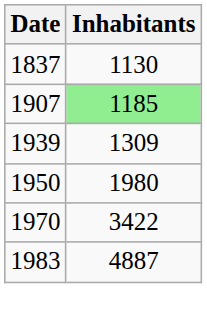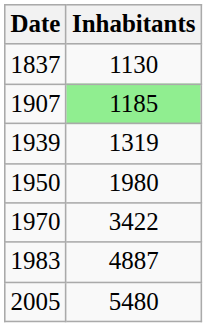 <table class="wikitable">
 <tr>
 <th>Date</th>
 <th>Inhabitants</th>
 </tr>
 <tr>
 <td>1837</td>
 <td align="center">1130</td>
 </tr>
 <tr>
 <td>1907</td>
 <td align="center" style="background: lightgreen;">1185</td>
 </tr>
 <tr>
 <td>1939</td>
-<td align="center">1309</td>
+<td align="center">1319</td>
 </tr>
 <tr>
 <td>1950</td>
 <td align="center">1980</td>
 </tr>
 <tr>
 <td>1970</td>
 <td align="center">3422</td>
 </tr>
 <tr>
 <td>1983</td>
 <td align="center">4887</td>
 </tr>
+<tr>
+<td>2005</td>
+<td align="center">5480</td>
+</tr>
 </table>
